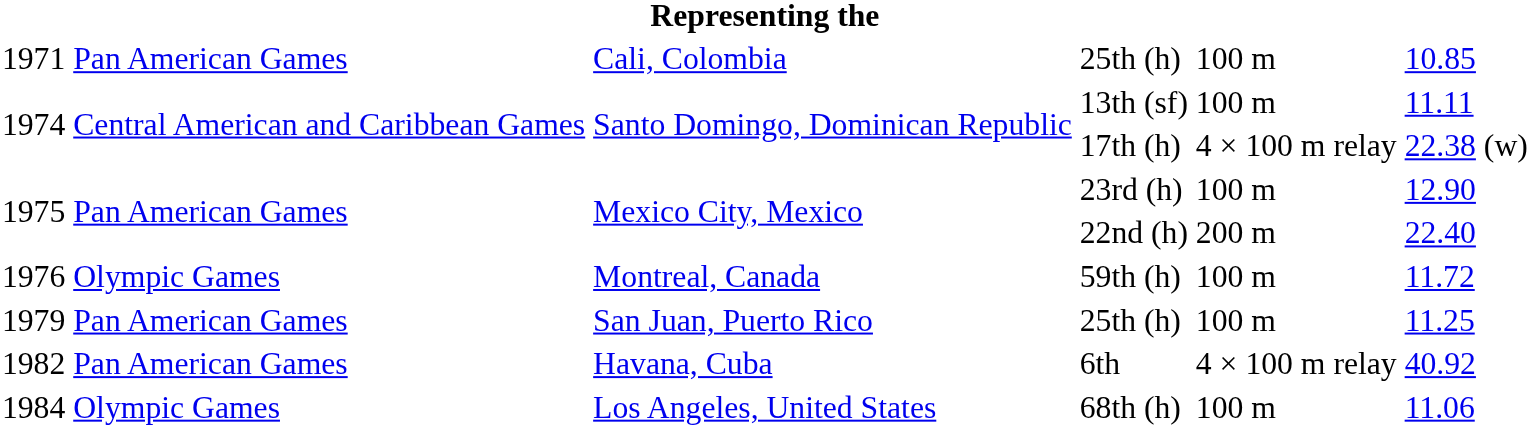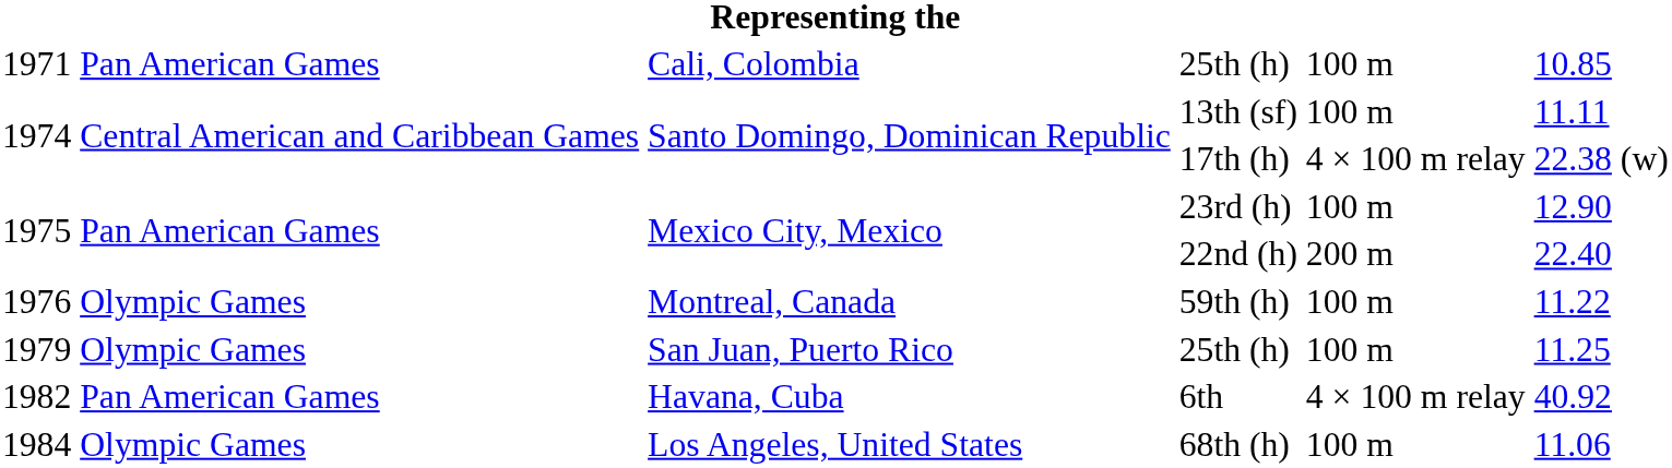 <table>
 <tr>
 <th colspan="6">Representing the </th>
 </tr>
 <tr>
 <td>1971</td>
 <td><a href='#'>Pan American Games</a></td>
 <td><a href='#'>Cali, Colombia</a></td>
 <td>25th (h)</td>
 <td>100 m</td>
 <td><a href='#'>10.85</a></td>
 </tr>
 <tr>
 <td rowspan=2>1974</td>
 <td rowspan=2><a href='#'>Central American and Caribbean Games</a></td>
 <td rowspan=2><a href='#'>Santo Domingo, Dominican Republic</a></td>
 <td>13th (sf)</td>
 <td>100 m</td>
 <td><a href='#'>11.11</a></td>
 </tr>
 <tr>
 <td>17th (h)</td>
 <td>4 × 100 m relay</td>
 <td><a href='#'>22.38</a> (w)</td>
 </tr>
 <tr>
 <td rowspan=2>1975</td>
 <td rowspan=2><a href='#'>Pan American Games</a></td>
 <td rowspan=2><a href='#'>Mexico City, Mexico</a></td>
 <td>23rd (h)</td>
 <td>100 m</td>
 <td><a href='#'>12.90</a></td>
 </tr>
 <tr>
 <td>22nd (h)</td>
 <td>200 m</td>
 <td><a href='#'>22.40</a></td>
 </tr>
 <tr>
 <td>1976</td>
 <td><a href='#'>Olympic Games</a></td>
 <td><a href='#'>Montreal, Canada</a></td>
 <td>59th (h)</td>
 <td>100 m</td>
-<td><a href='#'>11.72</a></td>
+<td><a href='#'>11.22</a></td>
 </tr>
 <tr>
 <td>1979</td>
-<td><a href='#'>Pan American Games</a></td>
+<td><a href='#'>Olympic Games</a></td>
 <td><a href='#'>San Juan, Puerto Rico</a></td>
 <td>25th (h)</td>
 <td>100 m</td>
 <td><a href='#'>11.25</a></td>
 </tr>
 <tr>
 <td>1982</td>
 <td><a href='#'>Pan American Games</a></td>
 <td><a href='#'>Havana, Cuba</a></td>
 <td>6th</td>
 <td>4 × 100 m relay</td>
 <td><a href='#'>40.92</a></td>
 </tr>
 <tr>
 <td>1984</td>
 <td><a href='#'>Olympic Games</a></td>
 <td><a href='#'>Los Angeles, United States</a></td>
 <td>68th (h)</td>
 <td>100 m</td>
 <td><a href='#'>11.06</a></td>
 </tr>
 </table>
